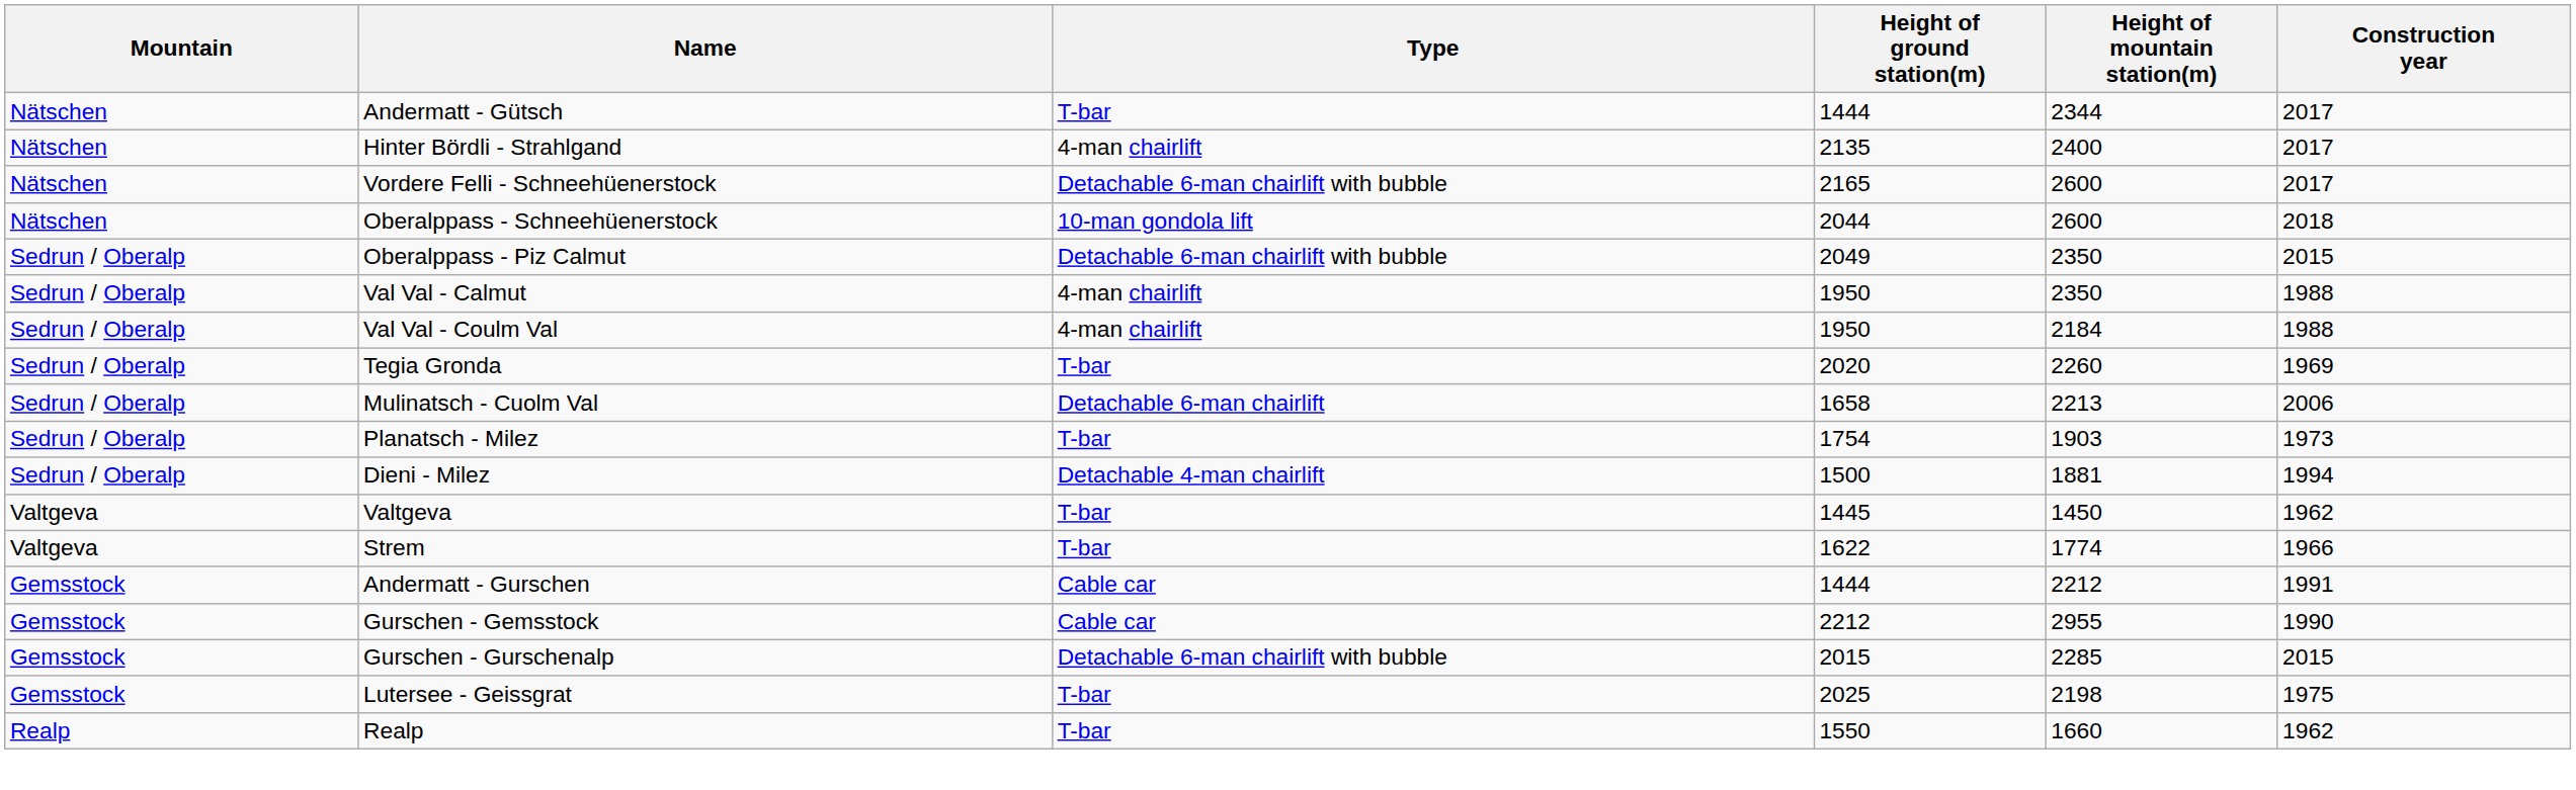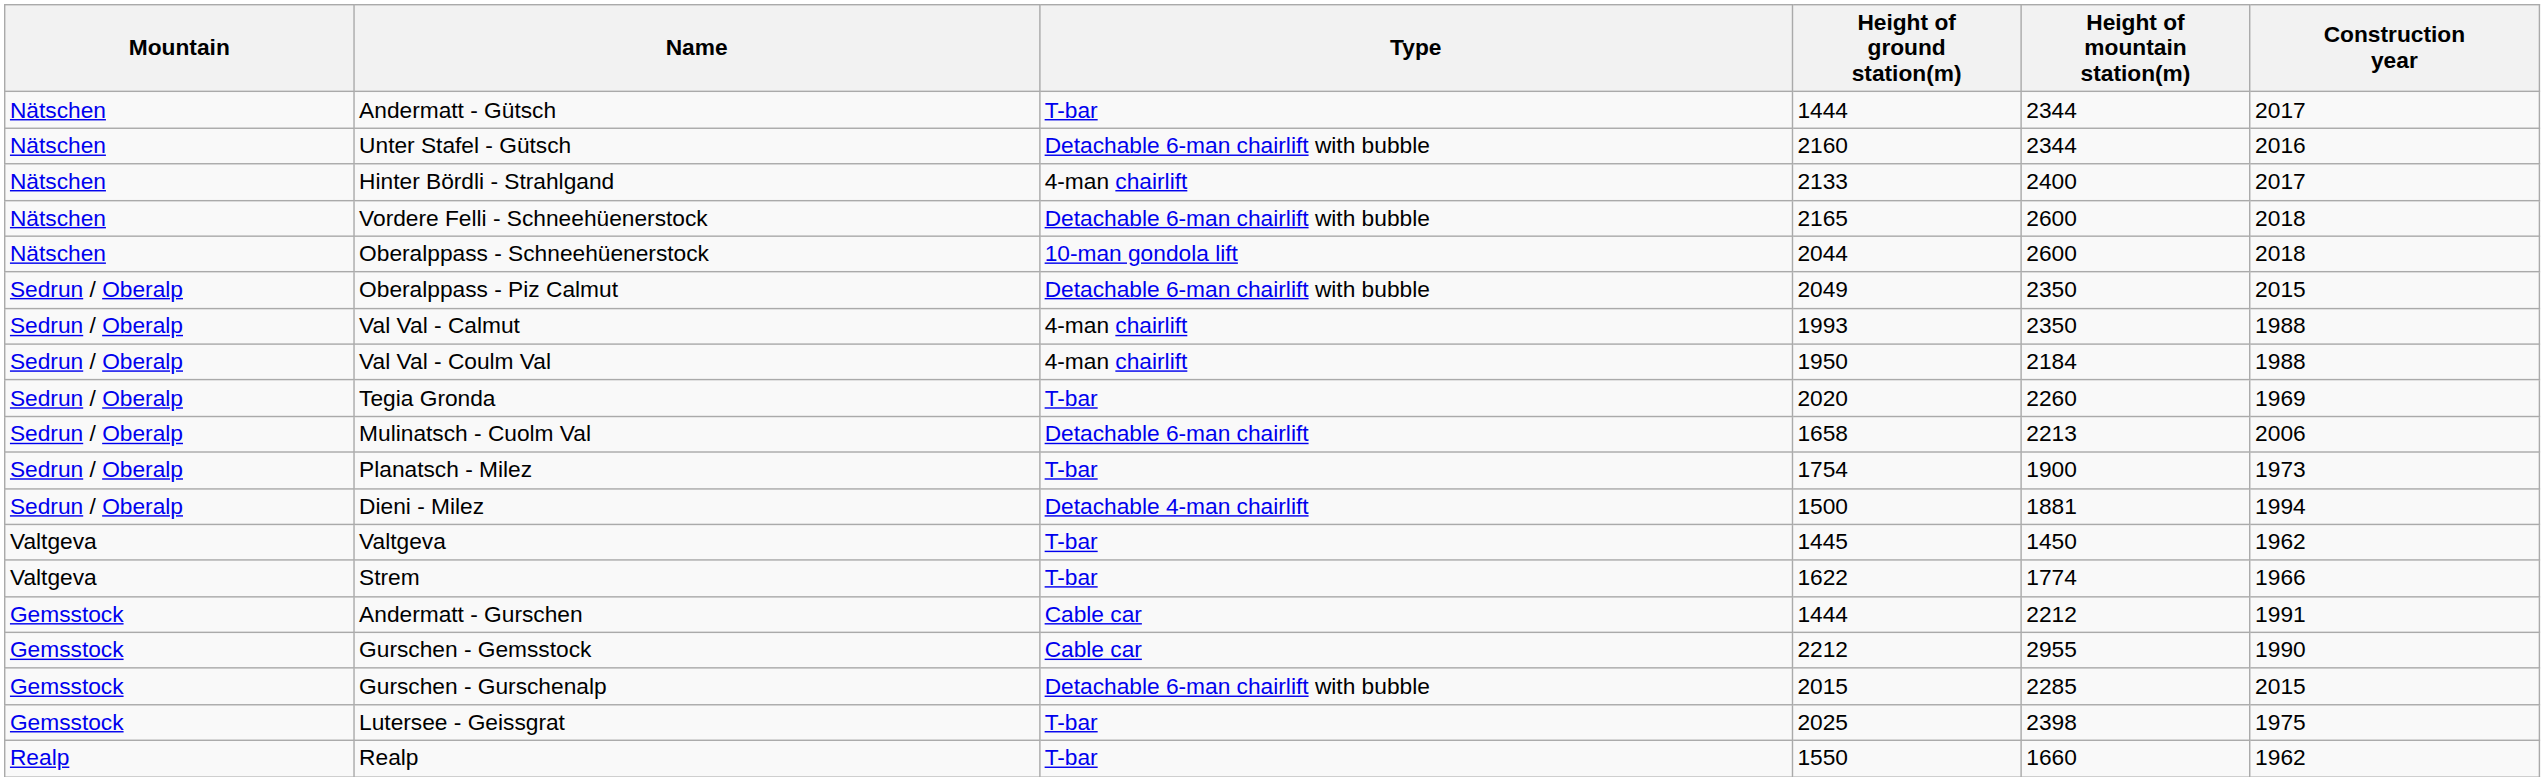 <table class="wikitable sortable" width="90%">
 <tr>
 <th>Mountain</th>
 <th>Name</th>
 <th>Type</th>
 <th>Height of <br> ground <br> station(m)</th>
 <th>Height of <br> mountain <br> station(m)</th>
 <th>Construction <br> year</th>
 </tr>
 <tr>
 <td><a href='#'>Nätschen</a></td>
 <td>Andermatt - Gütsch</td>
 <td><a href='#'>T-bar</a></td>
 <td>1444</td>
 <td>2344</td>
 <td>2017</td>
 </tr>
 <tr>
 <td><a href='#'>Nätschen</a></td>
+<td>Unter Stafel - Gütsch</td>
+<td><a href='#'>Detachable 6-man chairlift</a> with bubble</td>
+<td>2160</td>
+<td>2344</td>
+<td>2016</td>
+</tr>
+<tr>
+<td><a href='#'>Nätschen</a></td>
 <td>Hinter Bördli - Strahlgand</td>
 <td>4-man <a href='#'>chairlift</a></td>
-<td>2135</td>
+<td>2133</td>
 <td>2400</td>
 <td>2017</td>
 </tr>
 <tr>
 <td><a href='#'>Nätschen</a></td>
 <td>Vordere Felli - Schneehüenerstock</td>
 <td><a href='#'>Detachable 6-man chairlift</a> with bubble</td>
 <td>2165</td>
 <td>2600</td>
-<td>2017</td>
+<td>2018</td>
 </tr>
 <tr>
 <td><a href='#'>Nätschen</a></td>
 <td>Oberalppass - Schneehüenerstock</td>
 <td><a href='#'>10-man gondola lift</a></td>
 <td>2044</td>
 <td>2600</td>
 <td>2018</td>
 </tr>
 <tr>
 <td><a href='#'>Sedrun</a> / <a href='#'>Oberalp</a></td>
 <td>Oberalppass - Piz Calmut</td>
 <td><a href='#'>Detachable 6-man chairlift</a> with bubble</td>
 <td>2049</td>
 <td>2350</td>
 <td>2015</td>
 </tr>
 <tr>
 <td><a href='#'>Sedrun</a> / <a href='#'>Oberalp</a></td>
 <td>Val Val - Calmut</td>
 <td>4-man <a href='#'>chairlift</a></td>
-<td>1950</td>
+<td>1993</td>
 <td>2350</td>
 <td>1988</td>
 </tr>
 <tr>
 <td><a href='#'>Sedrun</a> / <a href='#'>Oberalp</a></td>
 <td>Val Val - Coulm Val</td>
 <td>4-man <a href='#'>chairlift</a></td>
 <td>1950</td>
 <td>2184</td>
 <td>1988</td>
 </tr>
 <tr>
 <td><a href='#'>Sedrun</a> / <a href='#'>Oberalp</a></td>
 <td>Tegia Gronda</td>
 <td><a href='#'>T-bar</a></td>
 <td>2020</td>
 <td>2260</td>
 <td>1969</td>
 </tr>
 <tr>
 <td><a href='#'>Sedrun</a> / <a href='#'>Oberalp</a></td>
 <td>Mulinatsch - Cuolm Val</td>
 <td><a href='#'>Detachable 6-man chairlift</a></td>
 <td>1658</td>
 <td>2213</td>
 <td>2006</td>
 </tr>
 <tr>
 <td><a href='#'>Sedrun</a> / <a href='#'>Oberalp</a></td>
 <td>Planatsch - Milez</td>
 <td><a href='#'>T-bar</a></td>
 <td>1754</td>
-<td>1903</td>
+<td>1900</td>
 <td>1973</td>
 </tr>
 <tr>
 <td><a href='#'>Sedrun</a> / <a href='#'>Oberalp</a></td>
 <td>Dieni - Milez</td>
 <td><a href='#'>Detachable 4-man chairlift</a></td>
 <td>1500</td>
 <td>1881</td>
 <td>1994</td>
 </tr>
 <tr>
 <td>Valtgeva</td>
 <td>Valtgeva</td>
 <td><a href='#'>T-bar</a></td>
 <td>1445</td>
 <td>1450</td>
 <td>1962</td>
 </tr>
 <tr>
 <td>Valtgeva</td>
 <td>Strem</td>
 <td><a href='#'>T-bar</a></td>
 <td>1622</td>
 <td>1774</td>
 <td>1966</td>
 </tr>
 <tr>
 <td><a href='#'>Gemsstock</a></td>
 <td>Andermatt - Gurschen</td>
 <td><a href='#'>Cable car</a></td>
 <td>1444</td>
 <td>2212</td>
 <td>1991</td>
 </tr>
 <tr>
 <td><a href='#'>Gemsstock</a></td>
 <td>Gurschen - Gemsstock</td>
 <td><a href='#'>Cable car</a></td>
 <td>2212</td>
 <td>2955</td>
 <td>1990</td>
 </tr>
 <tr>
 <td><a href='#'>Gemsstock</a></td>
 <td>Gurschen - Gurschenalp</td>
 <td><a href='#'>Detachable 6-man chairlift</a> with bubble</td>
 <td>2015</td>
 <td>2285</td>
 <td>2015</td>
 </tr>
 <tr>
 <td><a href='#'>Gemsstock</a></td>
 <td>Lutersee - Geissgrat</td>
 <td><a href='#'>T-bar</a></td>
 <td>2025</td>
-<td>2198</td>
+<td>2398</td>
 <td>1975</td>
 </tr>
 <tr>
 <td><a href='#'>Realp</a></td>
 <td>Realp</td>
 <td><a href='#'>T-bar</a></td>
 <td>1550</td>
 <td>1660</td>
 <td>1962</td>
 </tr>
 </table>
